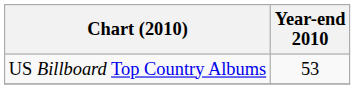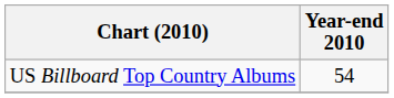 <table class="wikitable">
 <tr>
 <th>Chart (2010)</th>
 <th>Year-end<br>2010</th>
 </tr>
 <tr>
 <td>US <em>Billboard</em> <a href='#'>Top Country Albums</a></td>
-<td align="center">53</td>
+<td align="center">54</td>
 </tr>
 <tr>
 </tr>
 </table>
